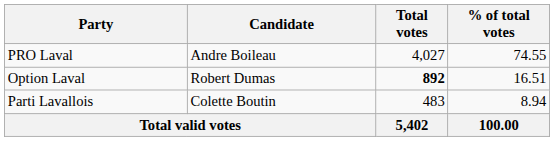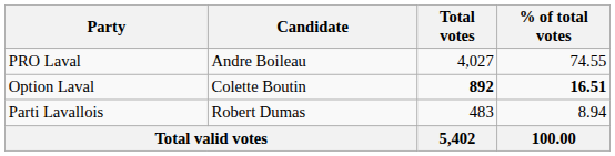 <table style="width:600px;" class="wikitable">
 <tr style="background-color:#E9E9E9">
 <th colspan="2" style="width: 200px">Party</th>
 <th colspan="1" style="width: 200px">Candidate</th>
 <th align="right">Total votes</th>
 <th align="right">% of total votes</th>
 </tr>
 <tr>
 <td colspan="2" align="left">PRO Laval</td>
 <td align="left">Andre Boileau</td>
 <td align="right">4,027</td>
 <td align="right">74.55</td>
 </tr>
 <tr>
 <td colspan="2" align="left">Option Laval</td>
-<td align="left">Robert Dumas</td>
+<td align="left">Colette Boutin</td>
 <td align="right"><strong>892</strong></td>
-<td align="right">16.51</td>
+<td align="right"><strong>16.51</strong></td>
 </tr>
 <tr>
 <td colspan="2" align="left">Parti Lavallois</td>
-<td align="left">Colette Boutin</td>
+<td align="left">Robert Dumas</td>
 <td align="right">483</td>
 <td align="right">8.94</td>
 </tr>
 <tr bgcolor="#EEEEEE">
 <th colspan="3"  align="left">Total valid votes</th>
 <th align="right">5,402</th>
 <th align="right">100.00</th>
 </tr>
 </table>
